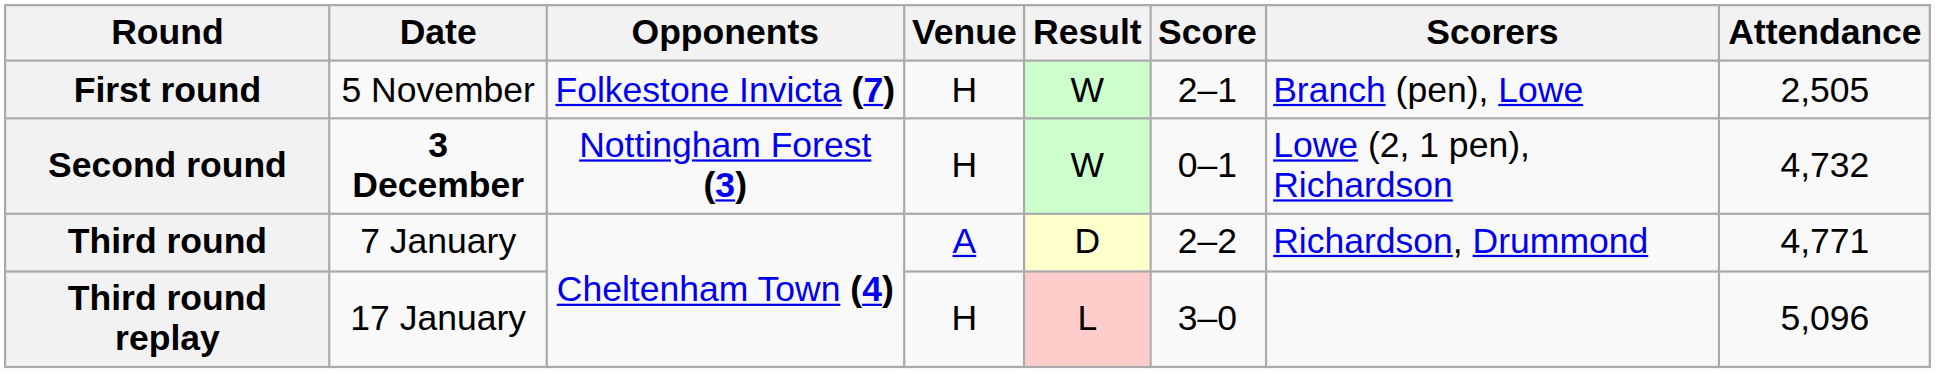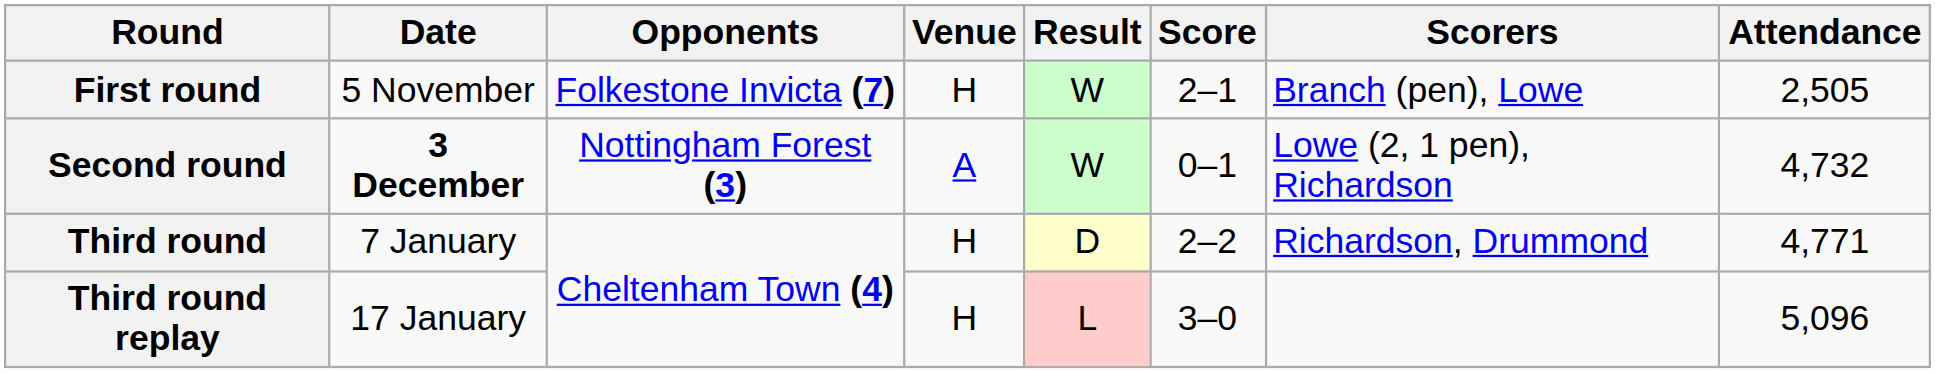 <table class="wikitable" style="text-align:center">
 <tr>
 <th>Round</th>
 <th>Date</th>
 <th>Opponents</th>
 <th>Venue</th>
 <th>Result</th>
 <th>Score</th>
 <th>Scorers</th>
 <th>Attendance</th>
 </tr>
 <tr>
 <th>First round</th>
 <td>5 November</td>
 <td><a href='#'>Folkestone Invicta</a> <strong>(<a href='#'>7</a>)</strong></td>
 <td>H</td>
 <td style="background-color:#CCFFCC">W</td>
 <td>2–1</td>
 <td align="left"><a href='#'>Branch</a> (pen), <a href='#'>Lowe</a></td>
 <td>2,505</td>
 </tr>
 <tr>
 <th>Second round</th>
 <td><strong>3 December</strong></td>
 <td><a href='#'>Nottingham Forest</a> <strong>(<a href='#'>3</a>)</strong></td>
-<td>H</td>
+<td><a href='#'>A</a></td>
 <td style="background-color:#CCFFCC">W</td>
 <td>0–1</td>
 <td align="left"><a href='#'>Lowe</a> (2, 1 pen), <a href='#'>Richardson</a></td>
 <td>4,732</td>
 </tr>
 <tr>
 <th>Third round</th>
 <td>7 January</td>
 <td rowspan=2><a href='#'>Cheltenham Town</a> <strong>(<a href='#'>4</a>)</strong></td>
-<td><a href='#'>A</a></td>
+<td>H</td>
 <td style="background-color:#FFFFCC">D</td>
 <td>2–2</td>
 <td align="left"><a href='#'>Richardson</a>, <a href='#'>Drummond</a></td>
 <td>4,771</td>
 </tr>
 <tr>
 <th>Third round replay</th>
 <td>17 January</td>
 <td>H</td>
 <td style="background-color:#FFCCCC">L</td>
 <td>3–0</td>
 <td align="left"></td>
 <td>5,096</td>
 </tr>
 </table>
